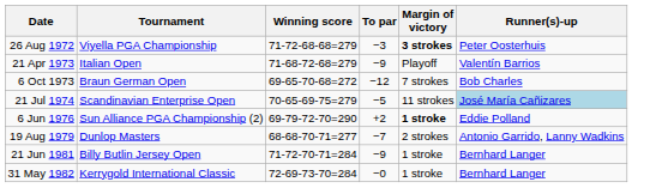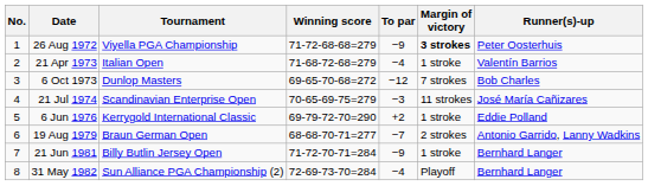 <table class="wikitable" style="font-size:95%;">
 <tr>
+<th>No.</th>
 <th>Date</th>
 <th>Tournament</th>
 <th>Winning score</th>
 <th>To par</th>
 <th>Margin of<br>victory</th>
 <th>Runner(s)-up</th>
 </tr>
 <tr>
+<td align=center>1</td>
 <td align=right>26 Aug <a href='#'>1972</a></td>
 <td><a href='#'>Viyella PGA Championship</a></td>
 <td>71-72-68-68=279</td>
-<td align=center>−3</td>
+<td align=center>−9</td>
 <td><strong>3 strokes</strong></td>
 <td> <a href='#'>Peter Oosterhuis</a></td>
 </tr>
 <tr>
+<td align=center>2</td>
 <td align=right>21 Apr <a href='#'>1973</a></td>
 <td><a href='#'>Italian Open</a></td>
 <td>71-68-72-68=279</td>
-<td align=center>−9</td>
-<td>Playoff</td>
+<td align=center>−4</td>
+<td>1 stroke</td>
 <td> <a href='#'>Valentín Barrios</a></td>
 </tr>
 <tr>
+<td align=center>3</td>
 <td align=right>6 Oct 1973</td>
-<td><a href='#'>Braun German Open</a></td>
+<td><a href='#'>Dunlop Masters</a></td>
 <td>69-65-70-68=272</td>
 <td align=center>−12</td>
 <td>7 strokes</td>
 <td> <a href='#'>Bob Charles</a></td>
 </tr>
 <tr>
+<td align=center>4</td>
 <td align=right>21 Jul <a href='#'>1974</a></td>
 <td><a href='#'>Scandinavian Enterprise Open</a></td>
 <td>70-65-69-75=279</td>
-<td align=center>−5</td>
+<td align=center>−3</td>
 <td>11 strokes</td>
-<td style="background: lightblue;"> <a href='#'>José María Cañizares</a></td>
+<td> <a href='#'>José María Cañizares</a></td>
 </tr>
 <tr>
+<td align=center>5</td>
 <td align=right>6 Jun <a href='#'>1976</a></td>
-<td><a href='#'>Sun Alliance PGA Championship</a> (2)</td>
+<td><a href='#'>Kerrygold International Classic</a></td>
 <td>69-79-72-70=290</td>
 <td align=center>+2</td>
-<td><strong>1 stroke</strong></td>
+<td>1 stroke</td>
 <td> <a href='#'>Eddie Polland</a></td>
 </tr>
 <tr>
+<td align=center>6</td>
 <td align=right>19 Aug <a href='#'>1979</a></td>
-<td><a href='#'>Dunlop Masters</a></td>
+<td><a href='#'>Braun German Open</a></td>
 <td>68-68-70-71=277</td>
 <td align=center>−7</td>
 <td>2 strokes</td>
 <td> <a href='#'>Antonio Garrido</a>,  <a href='#'>Lanny Wadkins</a></td>
 </tr>
 <tr>
+<td align=center>7</td>
 <td align=right>21 Jun <a href='#'>1981</a></td>
 <td><a href='#'>Billy Butlin Jersey Open</a></td>
 <td>71-72-70-71=284</td>
 <td align=center>−9</td>
 <td>1 stroke</td>
 <td> <a href='#'>Bernhard Langer</a></td>
 </tr>
 <tr>
+<td align=center>8</td>
 <td align=right>31 May <a href='#'>1982</a></td>
-<td><a href='#'>Kerrygold International Classic</a></td>
+<td><a href='#'>Sun Alliance PGA Championship</a> (2)</td>
 <td>72-69-73-70=284</td>
-<td align=center>−0</td>
-<td>1 stroke</td>
+<td align=center>−4</td>
+<td>Playoff</td>
 <td> <a href='#'>Bernhard Langer</a></td>
 </tr>
 </table>
